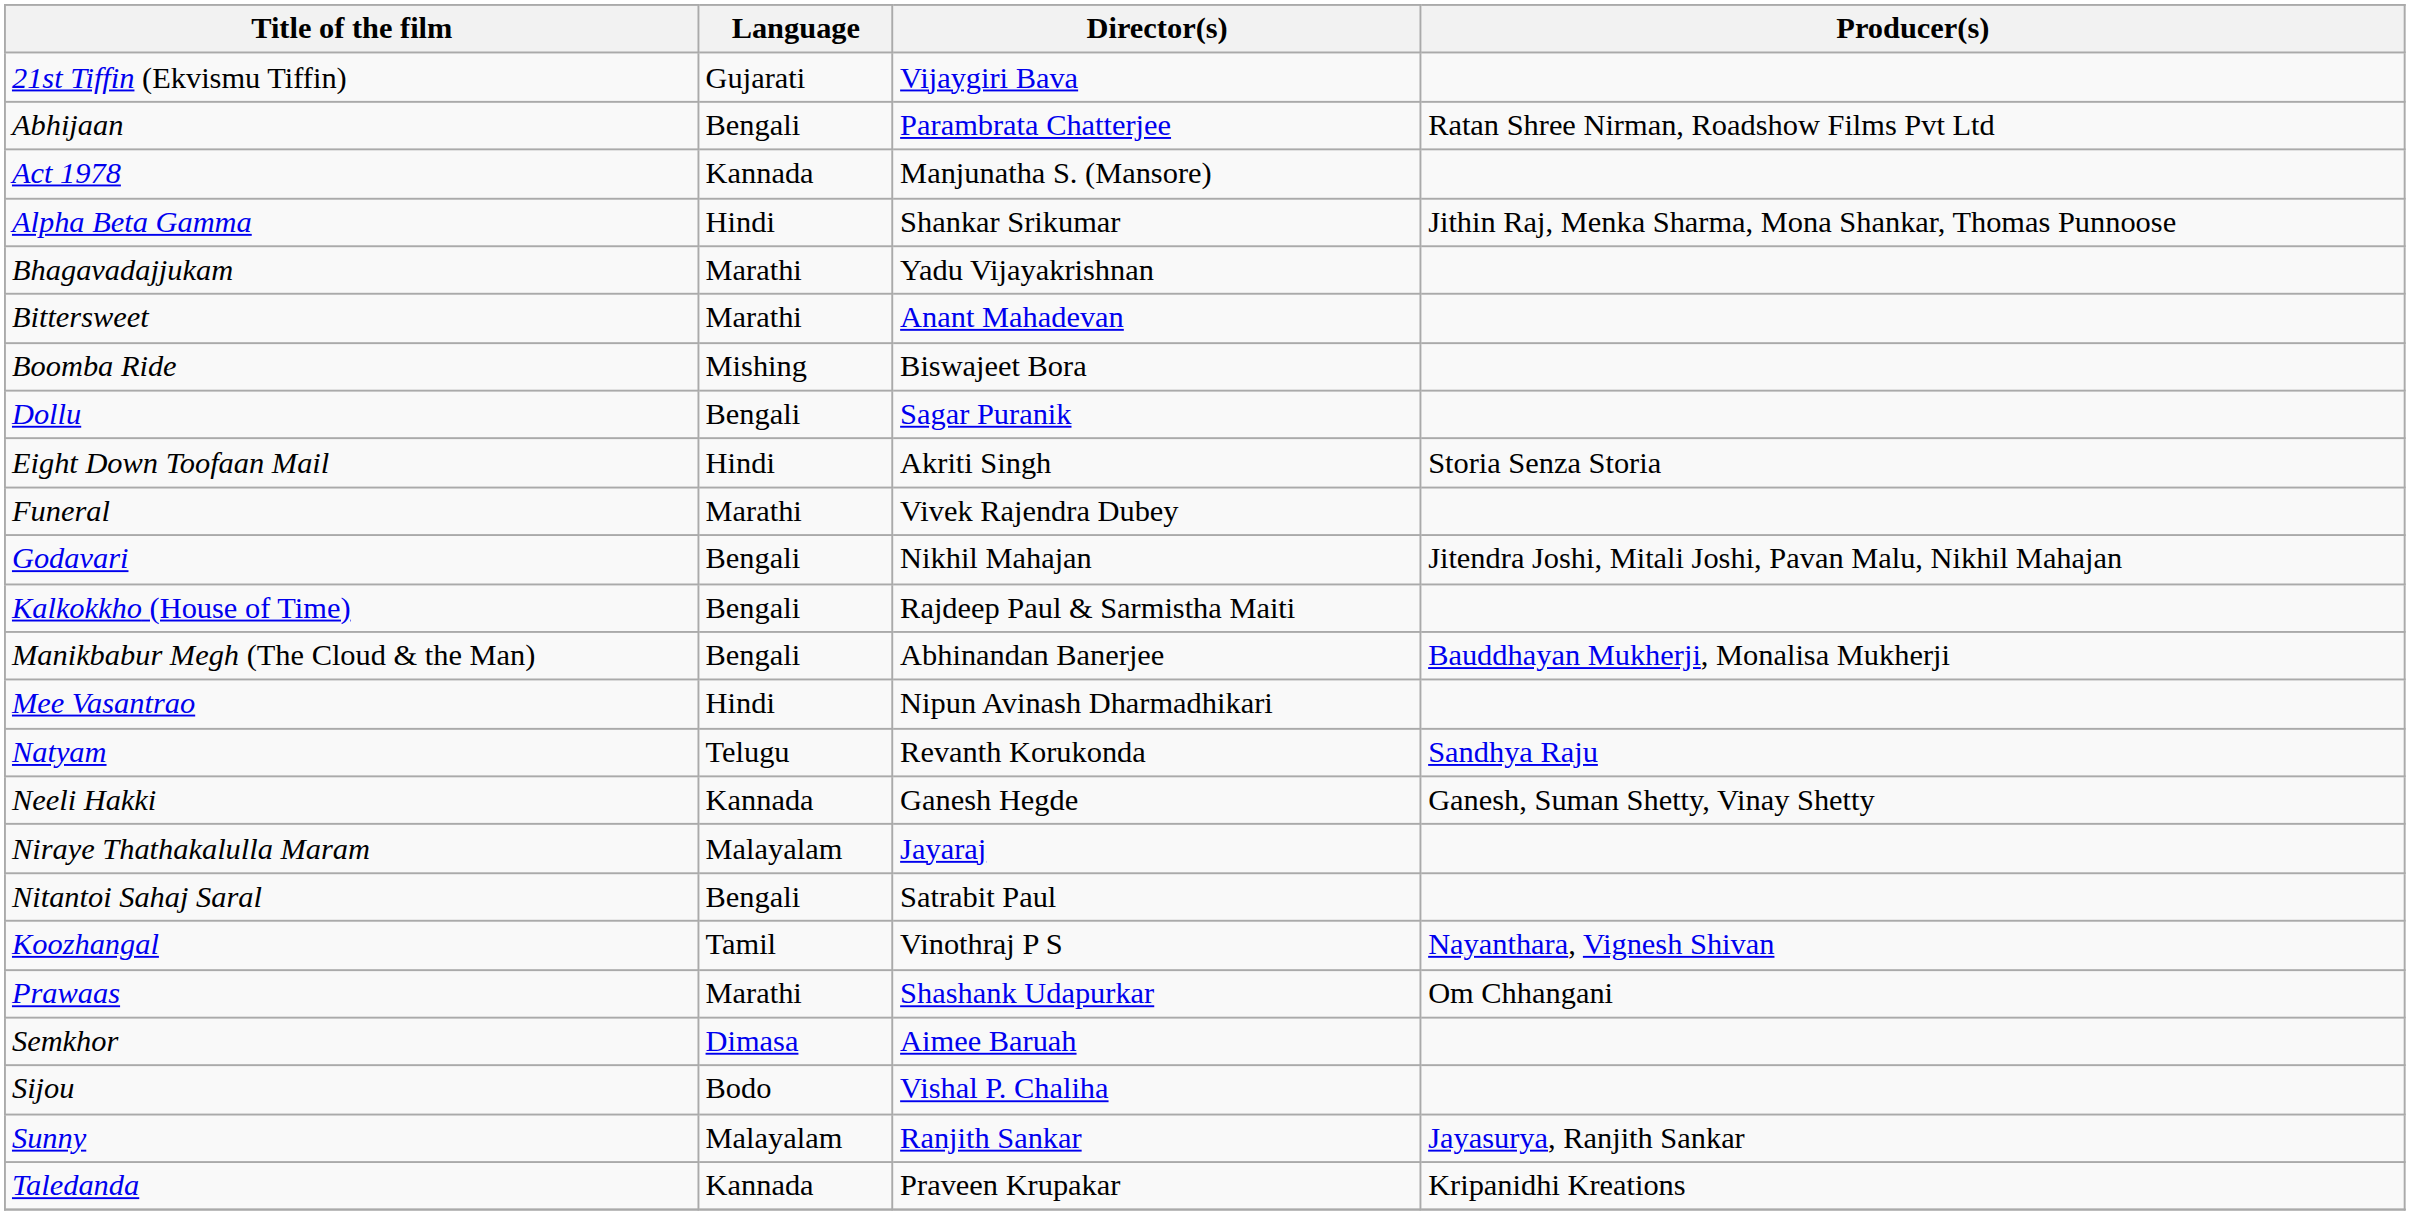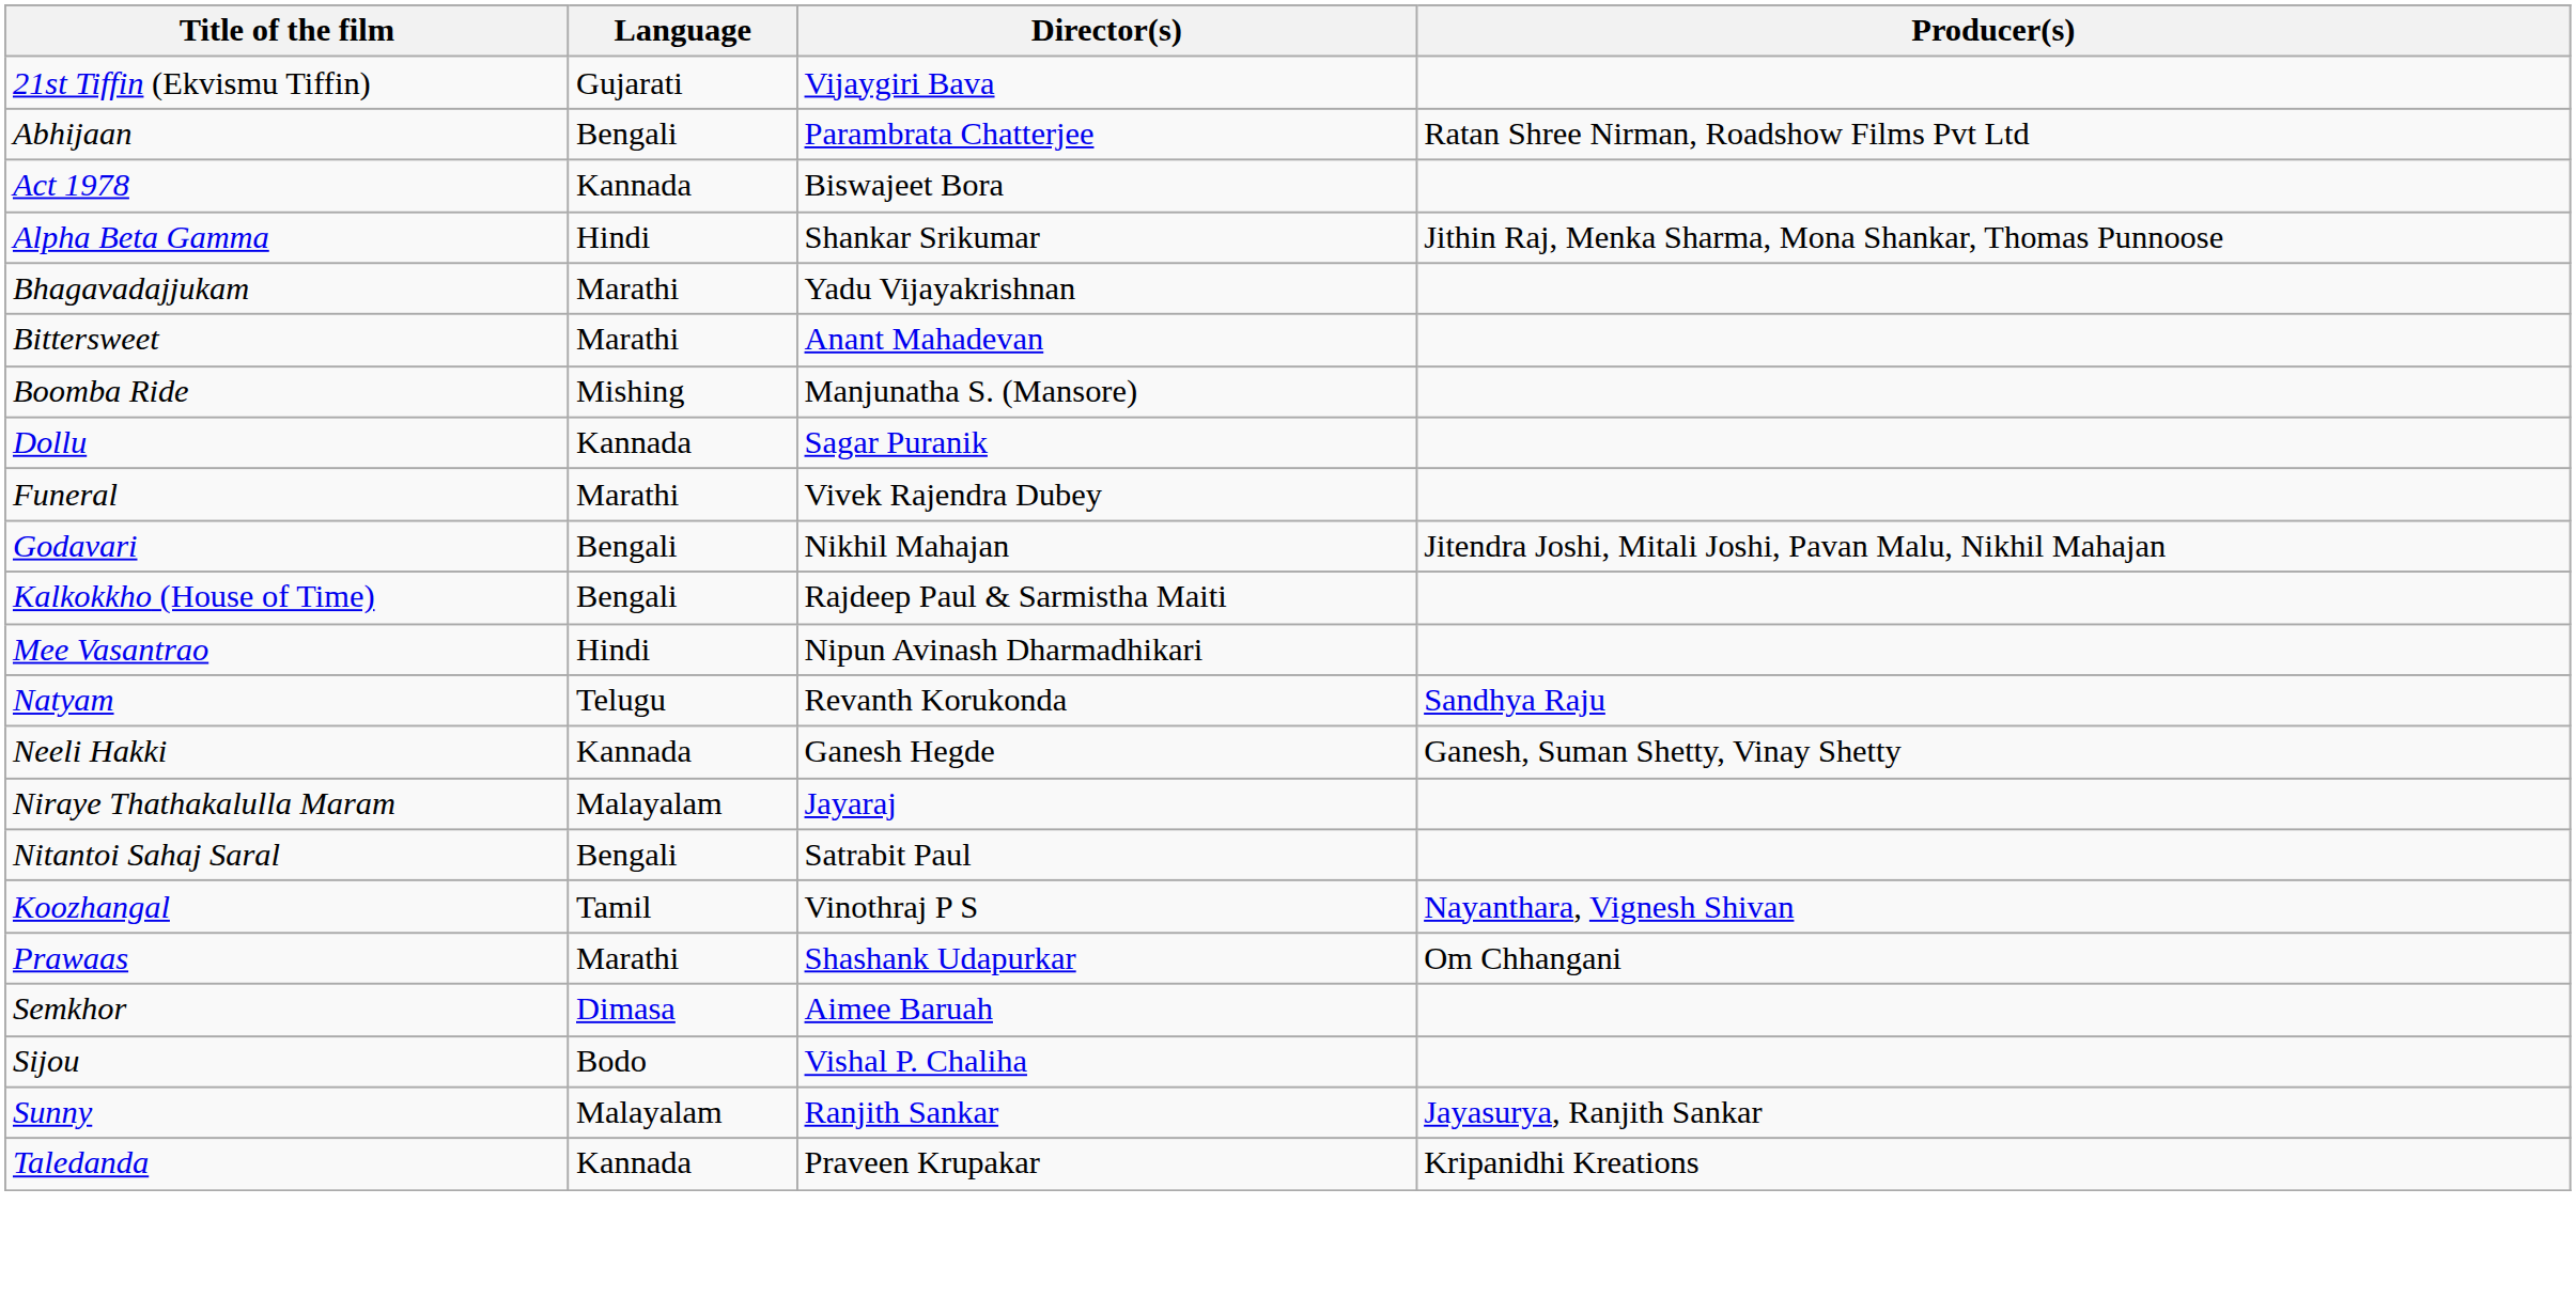 <table class="sortable wikitable" style="width:100%; margin-bottom:4px" cellpadding="5">
 <tr>
 <th scope="col">Title of the film</th>
 <th scope="col">Language</th>
 <th scope="col">Director(s)</th>
 <th scope="col">Producer(s)</th>
 </tr>
 <tr>
 <td><em><a href='#'>21st Tiffin</a></em> (Ekvismu Tiffin)</td>
 <td>Gujarati</td>
 <td><a href='#'>Vijaygiri Bava</a></td>
 <td></td>
 </tr>
 <tr>
 <td><em>Abhijaan</em></td>
 <td>Bengali</td>
 <td><a href='#'>Parambrata Chatterjee</a></td>
 <td>Ratan Shree Nirman, Roadshow Films Pvt Ltd</td>
 </tr>
 <tr>
 <td><em><a href='#'>Act 1978</a></em></td>
 <td>Kannada</td>
-<td>Manjunatha S. (Mansore)</td>
+<td>Biswajeet Bora</td>
 <td></td>
 </tr>
 <tr>
 <td><em><a href='#'>Alpha Beta Gamma</a></em></td>
 <td>Hindi</td>
 <td>Shankar Srikumar</td>
 <td>Jithin Raj, Menka Sharma, Mona Shankar, Thomas Punnoose</td>
 </tr>
 <tr>
 <td><em>Bhagavadajjukam</em></td>
 <td>Marathi</td>
 <td>Yadu Vijayakrishnan</td>
 <td></td>
 </tr>
 <tr>
 <td><em>Bittersweet</em></td>
 <td>Marathi</td>
 <td><a href='#'>Anant Mahadevan</a></td>
 <td></td>
 </tr>
 <tr>
 <td><em>Boomba Ride</em></td>
 <td>Mishing</td>
-<td>Biswajeet Bora</td>
+<td>Manjunatha S. (Mansore)</td>
 <td></td>
 </tr>
 <tr>
 <td><em><a href='#'>Dollu</a></em></td>
-<td>Bengali</td>
+<td>Kannada</td>
 <td><a href='#'>Sagar Puranik</a></td>
 <td></td>
-</tr>
-<tr>
-<td><em>Eight Down Toofaan Mail</em></td>
-<td>Hindi</td>
-<td>Akriti Singh</td>
-<td>Storia Senza Storia</td>
 </tr>
 <tr>
 <td><em>Funeral</em></td>
 <td>Marathi</td>
 <td>Vivek Rajendra Dubey</td>
 <td></td>
 </tr>
 <tr>
 <td><em><a href='#'>Godavari</a></em></td>
 <td>Bengali</td>
 <td>Nikhil Mahajan</td>
 <td>Jitendra Joshi, Mitali Joshi, Pavan Malu, Nikhil Mahajan</td>
 </tr>
 <tr>
 <td><a href='#'><em>Kalkokkho</em> (House of Time)</a></td>
 <td>Bengali</td>
 <td>Rajdeep Paul & Sarmistha Maiti</td>
 <td></td>
-</tr>
-<tr>
-<td><em>Manikbabur Megh</em> (The Cloud & the Man)</td>
-<td>Bengali</td>
-<td>Abhinandan Banerjee</td>
-<td><a href='#'>Bauddhayan Mukherji</a>, Monalisa Mukherji</td>
 </tr>
 <tr>
 <td><em><a href='#'>Mee Vasantrao</a></em></td>
 <td>Hindi</td>
 <td>Nipun Avinash Dharmadhikari</td>
 <td></td>
 </tr>
 <tr>
 <td><em><a href='#'>Natyam</a></em></td>
 <td>Telugu</td>
 <td>Revanth Korukonda</td>
 <td><a href='#'>Sandhya Raju</a></td>
 </tr>
 <tr>
 <td><em>Neeli Hakki</em></td>
 <td>Kannada</td>
 <td>Ganesh Hegde</td>
 <td>Ganesh, Suman Shetty, Vinay Shetty</td>
 </tr>
 <tr>
 <td><em>Niraye Thathakalulla Maram</em></td>
 <td>Malayalam</td>
 <td><a href='#'>Jayaraj</a></td>
 <td></td>
 </tr>
 <tr>
 <td><em>Nitantoi Sahaj Saral</em></td>
 <td>Bengali</td>
 <td>Satrabit Paul</td>
 <td></td>
 </tr>
 <tr>
 <td><em><a href='#'>Koozhangal</a></em></td>
 <td>Tamil</td>
 <td>Vinothraj P S</td>
 <td><a href='#'>Nayanthara</a>, <a href='#'>Vignesh Shivan</a></td>
 </tr>
 <tr>
 <td><em><a href='#'>Prawaas</a></em></td>
 <td>Marathi</td>
 <td><a href='#'>Shashank Udapurkar</a></td>
 <td>Om Chhangani</td>
 </tr>
 <tr>
 <td><em>Semkhor</em></td>
 <td><a href='#'>Dimasa</a></td>
 <td><a href='#'>Aimee Baruah</a></td>
 <td></td>
 </tr>
 <tr>
 <td><em>Sijou</em></td>
 <td>Bodo</td>
 <td><a href='#'>Vishal P. Chaliha</a></td>
 <td></td>
 </tr>
 <tr>
 <td><em><a href='#'>Sunny</a></em></td>
 <td>Malayalam</td>
 <td><a href='#'>Ranjith Sankar</a></td>
 <td><a href='#'>Jayasurya</a>, Ranjith Sankar</td>
 </tr>
 <tr>
 <td><em><a href='#'>Taledanda</a></em></td>
 <td>Kannada</td>
 <td>Praveen Krupakar</td>
 <td>Kripanidhi Kreations</td>
 </tr>
 <tr>
 </tr>
 </table>
